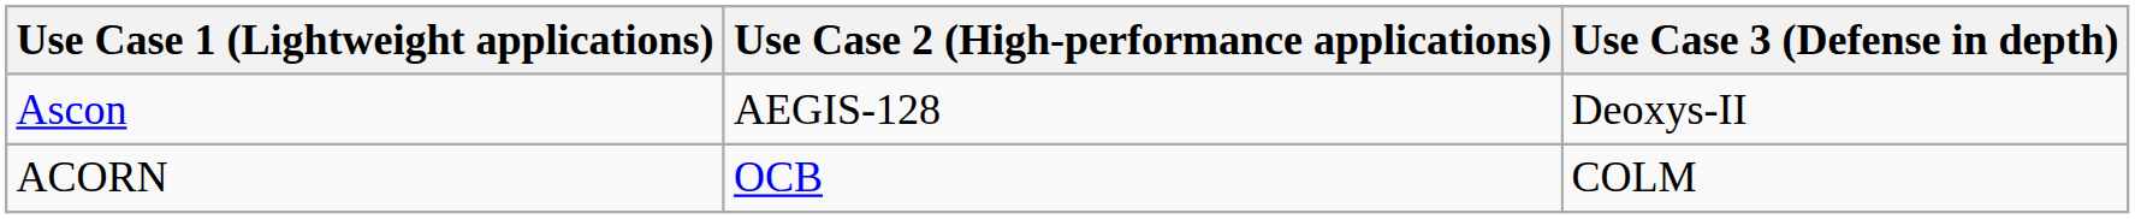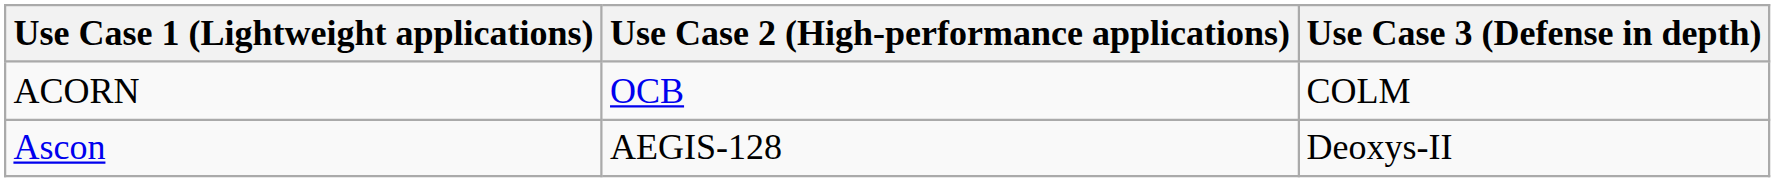 <table class="wikitable">
 <tr>
 <th>Use Case 1 (Lightweight applications)</th>
 <th>Use Case 2 (High-performance applications)</th>
 <th>Use Case 3 (Defense in depth)</th>
 </tr>
 <tr>
+<td>ACORN</td>
+<td><a href='#'>OCB</a></td>
+<td>COLM</td>
+</tr>
+<tr>
 <td><a href='#'>Ascon</a></td>
 <td>AEGIS-128</td>
 <td>Deoxys-II</td>
 </tr>
-<tr>
-<td>ACORN</td>
-<td><a href='#'>OCB</a></td>
-<td>COLM</td>
-</tr>
 </table>
